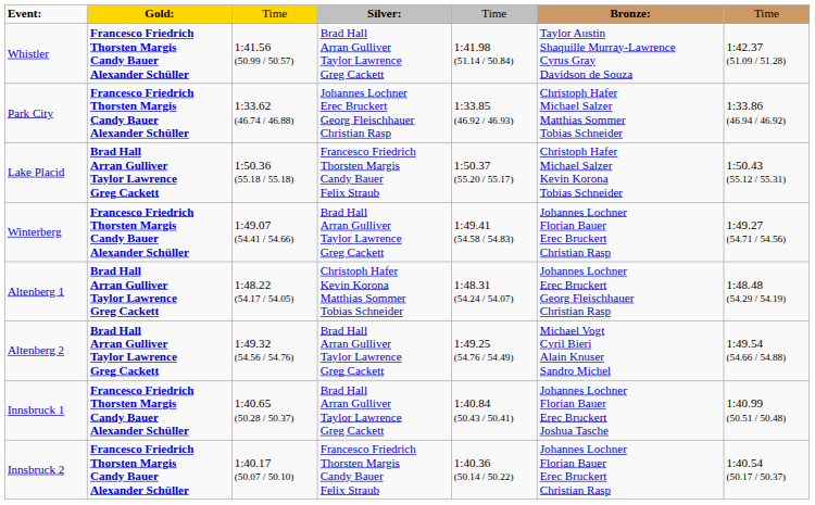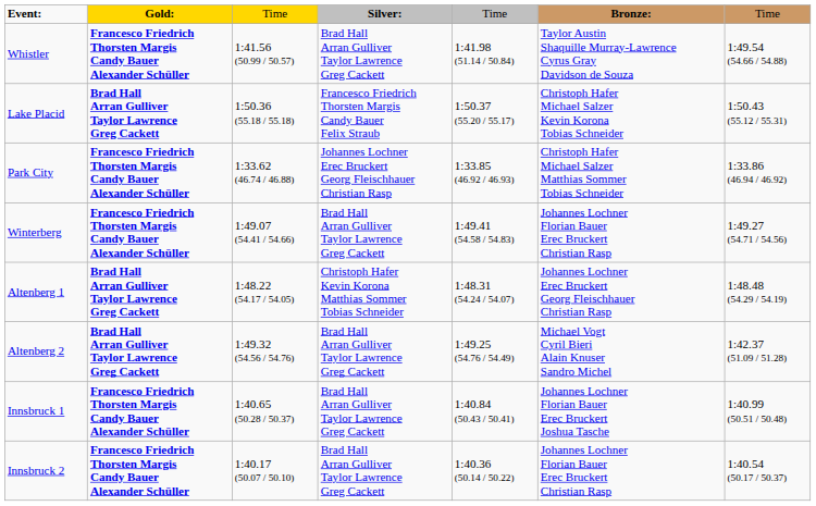 <table class="wikitable" style="width:85%;">
 <tr>
 <td><strong>Event:</strong></td>
 <td style="text-align:center; background:gold;"><strong>Gold:</strong></td>
 <td style="text-align:center; background:gold;">Time</td>
 <td style="text-align:center; background:silver;"><strong>Silver:</strong></td>
 <td style="text-align:center; background:silver;">Time</td>
 <td style="text-align:center; background:#c96;"><strong>Bronze:</strong></td>
 <td style="text-align:center; background:#c96;">Time</td>
 </tr>
 <tr>
 <td> <a href='#'>Whistler</a></td>
 <td><strong><a href='#'>Francesco Friedrich</a><br><a href='#'>Thorsten Margis</a><br><a href='#'>Candy Bauer</a><br><a href='#'>Alexander Schüller</a><br><small></small></strong></td>
 <td>1:41.56<br><small>(50.99 / 50.57)</small></td>
 <td><a href='#'>Brad Hall</a><br><a href='#'>Arran Gulliver</a><br><a href='#'>Taylor Lawrence</a><br><a href='#'>Greg Cackett</a><br><small></small></td>
 <td>1:41.98<br><small>(51.14 / 50.84)</small></td>
 <td><a href='#'>Taylor Austin</a><br><a href='#'>Shaquille Murray-Lawrence</a><br><a href='#'>Cyrus Gray</a><br><a href='#'>Davidson de Souza</a><br><small></small></td>
-<td>1:42.37<br><small>(51.09 / 51.28)</small></td>
+<td>1:49.54<br><small>(54.66 / 54.88)</small></td>
+</tr>
+<tr>
+<td> <a href='#'>Lake Placid</a></td>
+<td><strong><a href='#'>Brad Hall</a><br><a href='#'>Arran Gulliver</a><br><a href='#'>Taylor Lawrence</a><br><a href='#'>Greg Cackett</a><br><small></small></strong></td>
+<td>1:50.36<br><small>(55.18 / 55.18)</small></td>
+<td><a href='#'>Francesco Friedrich</a><br><a href='#'>Thorsten Margis</a><br><a href='#'>Candy Bauer</a><br><a href='#'>Felix Straub</a><br><small></small></td>
+<td>1:50.37<br><small>(55.20 / 55.17)</small></td>
+<td><a href='#'>Christoph Hafer</a><br><a href='#'>Michael Salzer</a><br><a href='#'>Kevin Korona</a><br><a href='#'>Tobias Schneider</a><br><small></small></td>
+<td>1:50.43<br><small>(55.12 / 55.31)</small></td>
 </tr>
 <tr>
 <td> <a href='#'>Park City</a></td>
 <td><strong><a href='#'>Francesco Friedrich</a><br><a href='#'>Thorsten Margis</a><br><a href='#'>Candy Bauer</a><br><a href='#'>Alexander Schüller</a><br><small></small></strong></td>
 <td>1:33.62<br><small>(46.74 / 46.88)</small></td>
 <td><a href='#'>Johannes Lochner</a><br><a href='#'>Erec Bruckert</a><br><a href='#'>Georg Fleischhauer</a><br><a href='#'>Christian Rasp</a><br><small></small></td>
 <td>1:33.85<br><small>(46.92 / 46.93)</small></td>
 <td><a href='#'>Christoph Hafer</a><br><a href='#'>Michael Salzer</a><br><a href='#'>Matthias Sommer</a><br><a href='#'>Tobias Schneider</a><br><small></small></td>
 <td>1:33.86<br><small>(46.94 / 46.92)</small></td>
-</tr>
-<tr>
-<td> <a href='#'>Lake Placid</a></td>
-<td><strong><a href='#'>Brad Hall</a><br><a href='#'>Arran Gulliver</a><br><a href='#'>Taylor Lawrence</a><br><a href='#'>Greg Cackett</a><br><small></small></strong></td>
-<td>1:50.36<br><small>(55.18 / 55.18)</small></td>
-<td><a href='#'>Francesco Friedrich</a><br><a href='#'>Thorsten Margis</a><br><a href='#'>Candy Bauer</a><br><a href='#'>Felix Straub</a><br><small></small></td>
-<td>1:50.37<br><small>(55.20 / 55.17)</small></td>
-<td><a href='#'>Christoph Hafer</a><br><a href='#'>Michael Salzer</a><br><a href='#'>Kevin Korona</a><br><a href='#'>Tobias Schneider</a><br><small></small></td>
-<td>1:50.43<br><small>(55.12 / 55.31)</small></td>
 </tr>
 <tr>
 <td> <a href='#'>Winterberg</a></td>
 <td><strong><a href='#'>Francesco Friedrich</a><br><a href='#'>Thorsten Margis</a><br><a href='#'>Candy Bauer</a><br><a href='#'>Alexander Schüller</a><br><small></small></strong></td>
 <td>1:49.07<br><small>(54.41 / 54.66)</small></td>
 <td><a href='#'>Brad Hall</a><br><a href='#'>Arran Gulliver</a><br><a href='#'>Taylor Lawrence</a><br><a href='#'>Greg Cackett</a><br><small></small></td>
 <td>1:49.41<br><small>(54.58 / 54.83)</small></td>
 <td><a href='#'>Johannes Lochner</a><br><a href='#'>Florian Bauer</a><br><a href='#'>Erec Bruckert</a><br><a href='#'>Christian Rasp</a><br><small></small></td>
 <td>1:49.27<br><small>(54.71 / 54.56)</small></td>
 </tr>
 <tr>
 <td> <a href='#'>Altenberg 1</a></td>
 <td><strong><a href='#'>Brad Hall</a><br><a href='#'>Arran Gulliver</a><br><a href='#'>Taylor Lawrence</a><br><a href='#'>Greg Cackett</a><br><small></small></strong></td>
 <td>1:48.22<br><small>(54.17 / 54.05)</small></td>
 <td><a href='#'>Christoph Hafer</a><br><a href='#'>Kevin Korona</a><br><a href='#'>Matthias Sommer</a><br><a href='#'>Tobias Schneider</a><br><small></small></td>
 <td>1:48.31<br><small>(54.24 / 54.07)</small></td>
 <td><a href='#'>Johannes Lochner</a><br><a href='#'>Erec Bruckert</a><br><a href='#'>Georg Fleischhauer</a><br><a href='#'>Christian Rasp</a><br><small></small></td>
 <td>1:48.48<br><small>(54.29 / 54.19)</small></td>
 </tr>
 <tr>
 <td> <a href='#'>Altenberg 2</a></td>
 <td><strong><a href='#'>Brad Hall</a><br><a href='#'>Arran Gulliver</a><br><a href='#'>Taylor Lawrence</a><br><a href='#'>Greg Cackett</a><br><small></small></strong></td>
 <td>1:49.32<br><small>(54.56 / 54.76)</small></td>
 <td><a href='#'>Brad Hall</a><br><a href='#'>Arran Gulliver</a><br><a href='#'>Taylor Lawrence</a><br><a href='#'>Greg Cackett</a><br><small></small></td>
 <td>1:49.25<br><small>(54.76 / 54.49)</small></td>
 <td><a href='#'>Michael Vogt</a><br><a href='#'>Cyril Bieri</a><br><a href='#'>Alain Knuser</a><br><a href='#'>Sandro Michel</a><br><small></small></td>
-<td>1:49.54<br><small>(54.66 / 54.88)</small></td>
+<td>1:42.37<br><small>(51.09 / 51.28)</small></td>
 </tr>
 <tr>
 <td> <a href='#'>Innsbruck 1</a></td>
 <td><strong><a href='#'>Francesco Friedrich</a><br><a href='#'>Thorsten Margis</a><br><a href='#'>Candy Bauer</a><br><a href='#'>Alexander Schüller</a><br><small></small></strong></td>
 <td>1:40.65<br><small>(50.28 / 50.37)</small></td>
 <td><a href='#'>Brad Hall</a><br><a href='#'>Arran Gulliver</a><br><a href='#'>Taylor Lawrence</a><br><a href='#'>Greg Cackett</a><br><small></small></td>
 <td>1:40.84<br><small>(50.43 / 50.41)</small></td>
 <td><a href='#'>Johannes Lochner</a><br><a href='#'>Florian Bauer</a><br><a href='#'>Erec Bruckert</a><br><a href='#'>Joshua Tasche</a><br><small></small></td>
 <td>1:40.99<br><small>(50.51 / 50.48)</small></td>
 </tr>
 <tr>
 <td> <a href='#'>Innsbruck 2</a></td>
 <td><strong><a href='#'>Francesco Friedrich</a><br><a href='#'>Thorsten Margis</a><br><a href='#'>Candy Bauer</a><br><a href='#'>Alexander Schüller</a><br><small></small></strong></td>
 <td>1:40.17<br><small>(50.07 / 50.10)</small></td>
-<td><a href='#'>Francesco Friedrich</a><br><a href='#'>Thorsten Margis</a><br><a href='#'>Candy Bauer</a><br><a href='#'>Felix Straub</a><br><small></small></td>
+<td><a href='#'>Brad Hall</a><br><a href='#'>Arran Gulliver</a><br><a href='#'>Taylor Lawrence</a><br><a href='#'>Greg Cackett</a><br><small></small></td>
 <td>1:40.36<br><small>(50.14 / 50.22)</small></td>
 <td><a href='#'>Johannes Lochner</a><br><a href='#'>Florian Bauer</a><br><a href='#'>Erec Bruckert</a><br><a href='#'>Christian Rasp</a><br><small></small></td>
 <td>1:40.54<br><small>(50.17 / 50.37)</small></td>
 </tr>
 </table>
